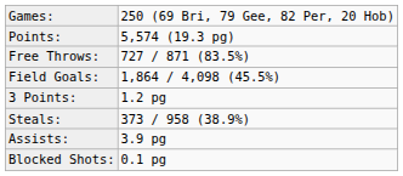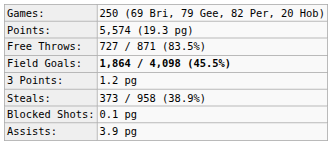 <table class="wikitable">
 <tr align=left>
 <td style="background:#efefef;">Games:</td>
 <td>250 (69 Bri, 79 Gee, 82 Per, 20 Hob)</td>
 </tr>
 <tr>
 <td style="background:#efefef;">Points:</td>
 <td>5,574 (19.3 pg)</td>
 </tr>
 <tr>
 <td style="background:#efefef;">Free Throws:</td>
 <td>727 / 871 (83.5%)</td>
 </tr>
 <tr>
 <td style="background:#efefef;">Field Goals:</td>
-<td>1,864 / 4,098 (45.5%)</td>
+<td><strong>1,864 / 4,098 (45.5%)</strong></td>
 </tr>
 <tr>
 <td style="background:#efefef;">3 Points:</td>
 <td>1.2 pg</td>
 </tr>
 <tr>
 <td style="background:#efefef;">Steals:</td>
 <td>373 / 958 (38.9%)</td>
 </tr>
 <tr>
+<td style="background:#efefef;">Blocked Shots:</td>
+<td>0.1 pg</td>
+</tr>
+<tr>
 <td style="background:#efefef;">Assists:</td>
 <td>3.9 pg</td>
 </tr>
-<tr>
-<td style="background:#efefef;">Blocked Shots:</td>
-<td>0.1 pg</td>
-</tr>
 </table>
